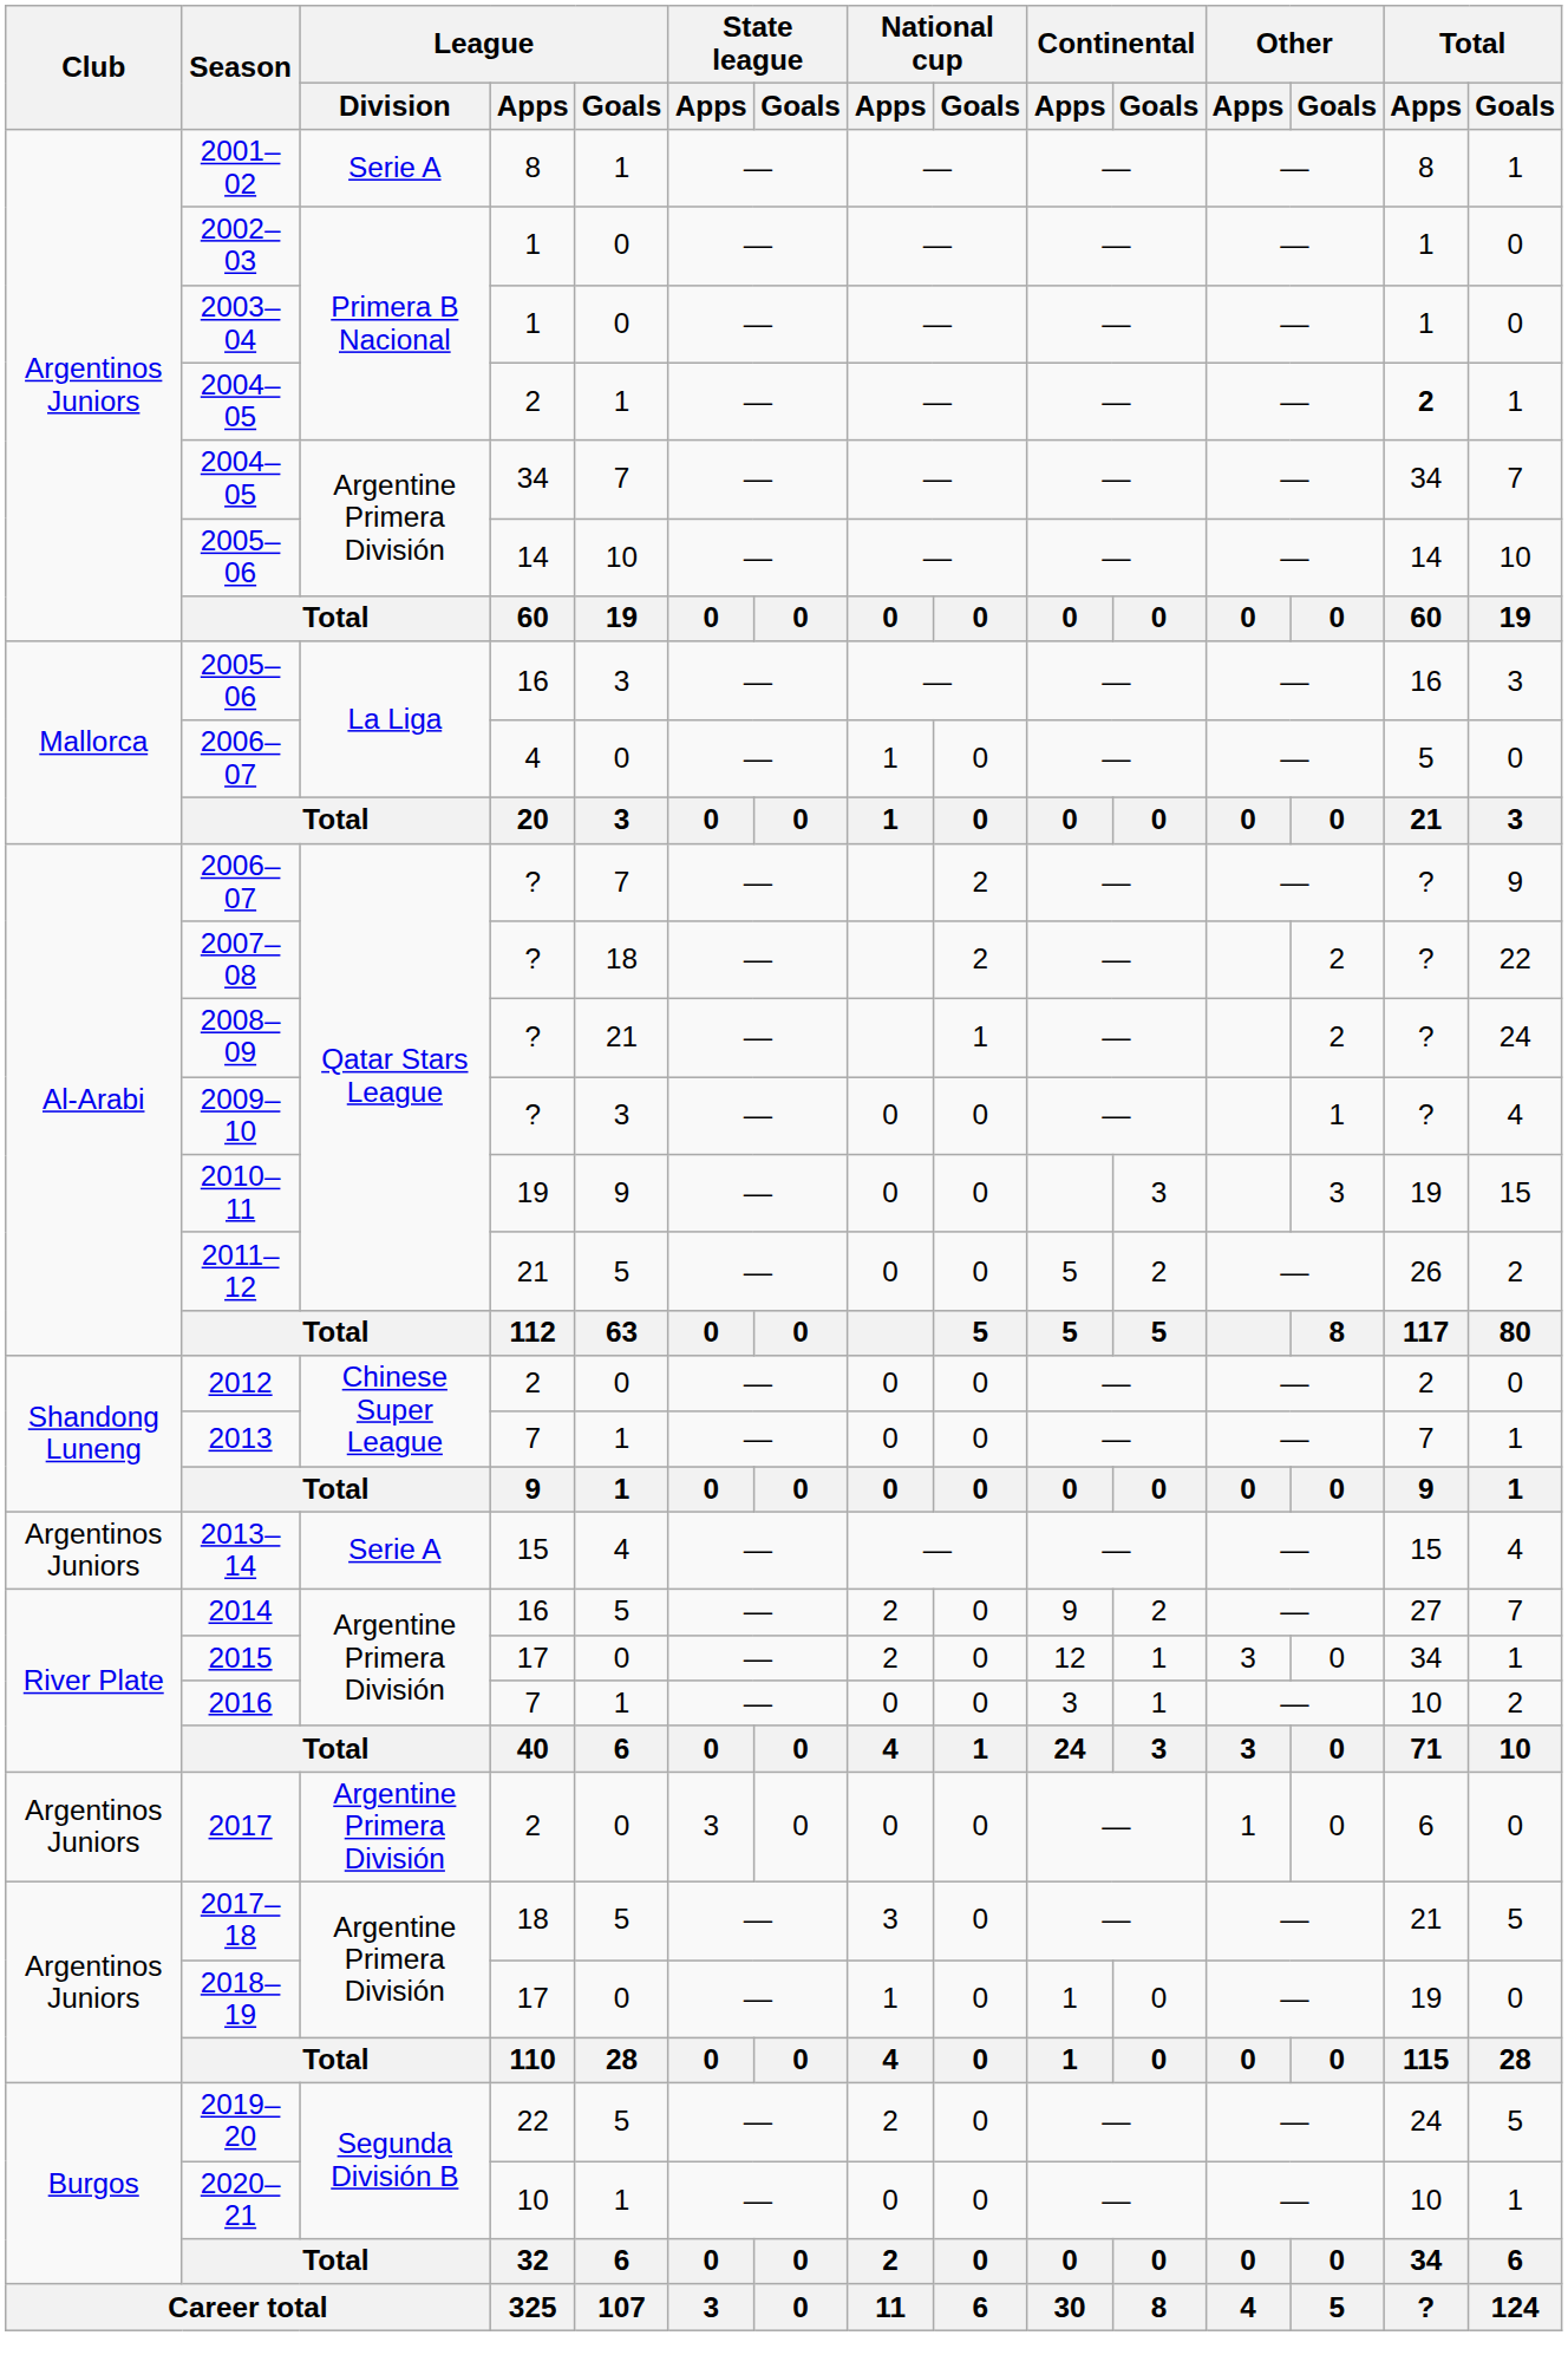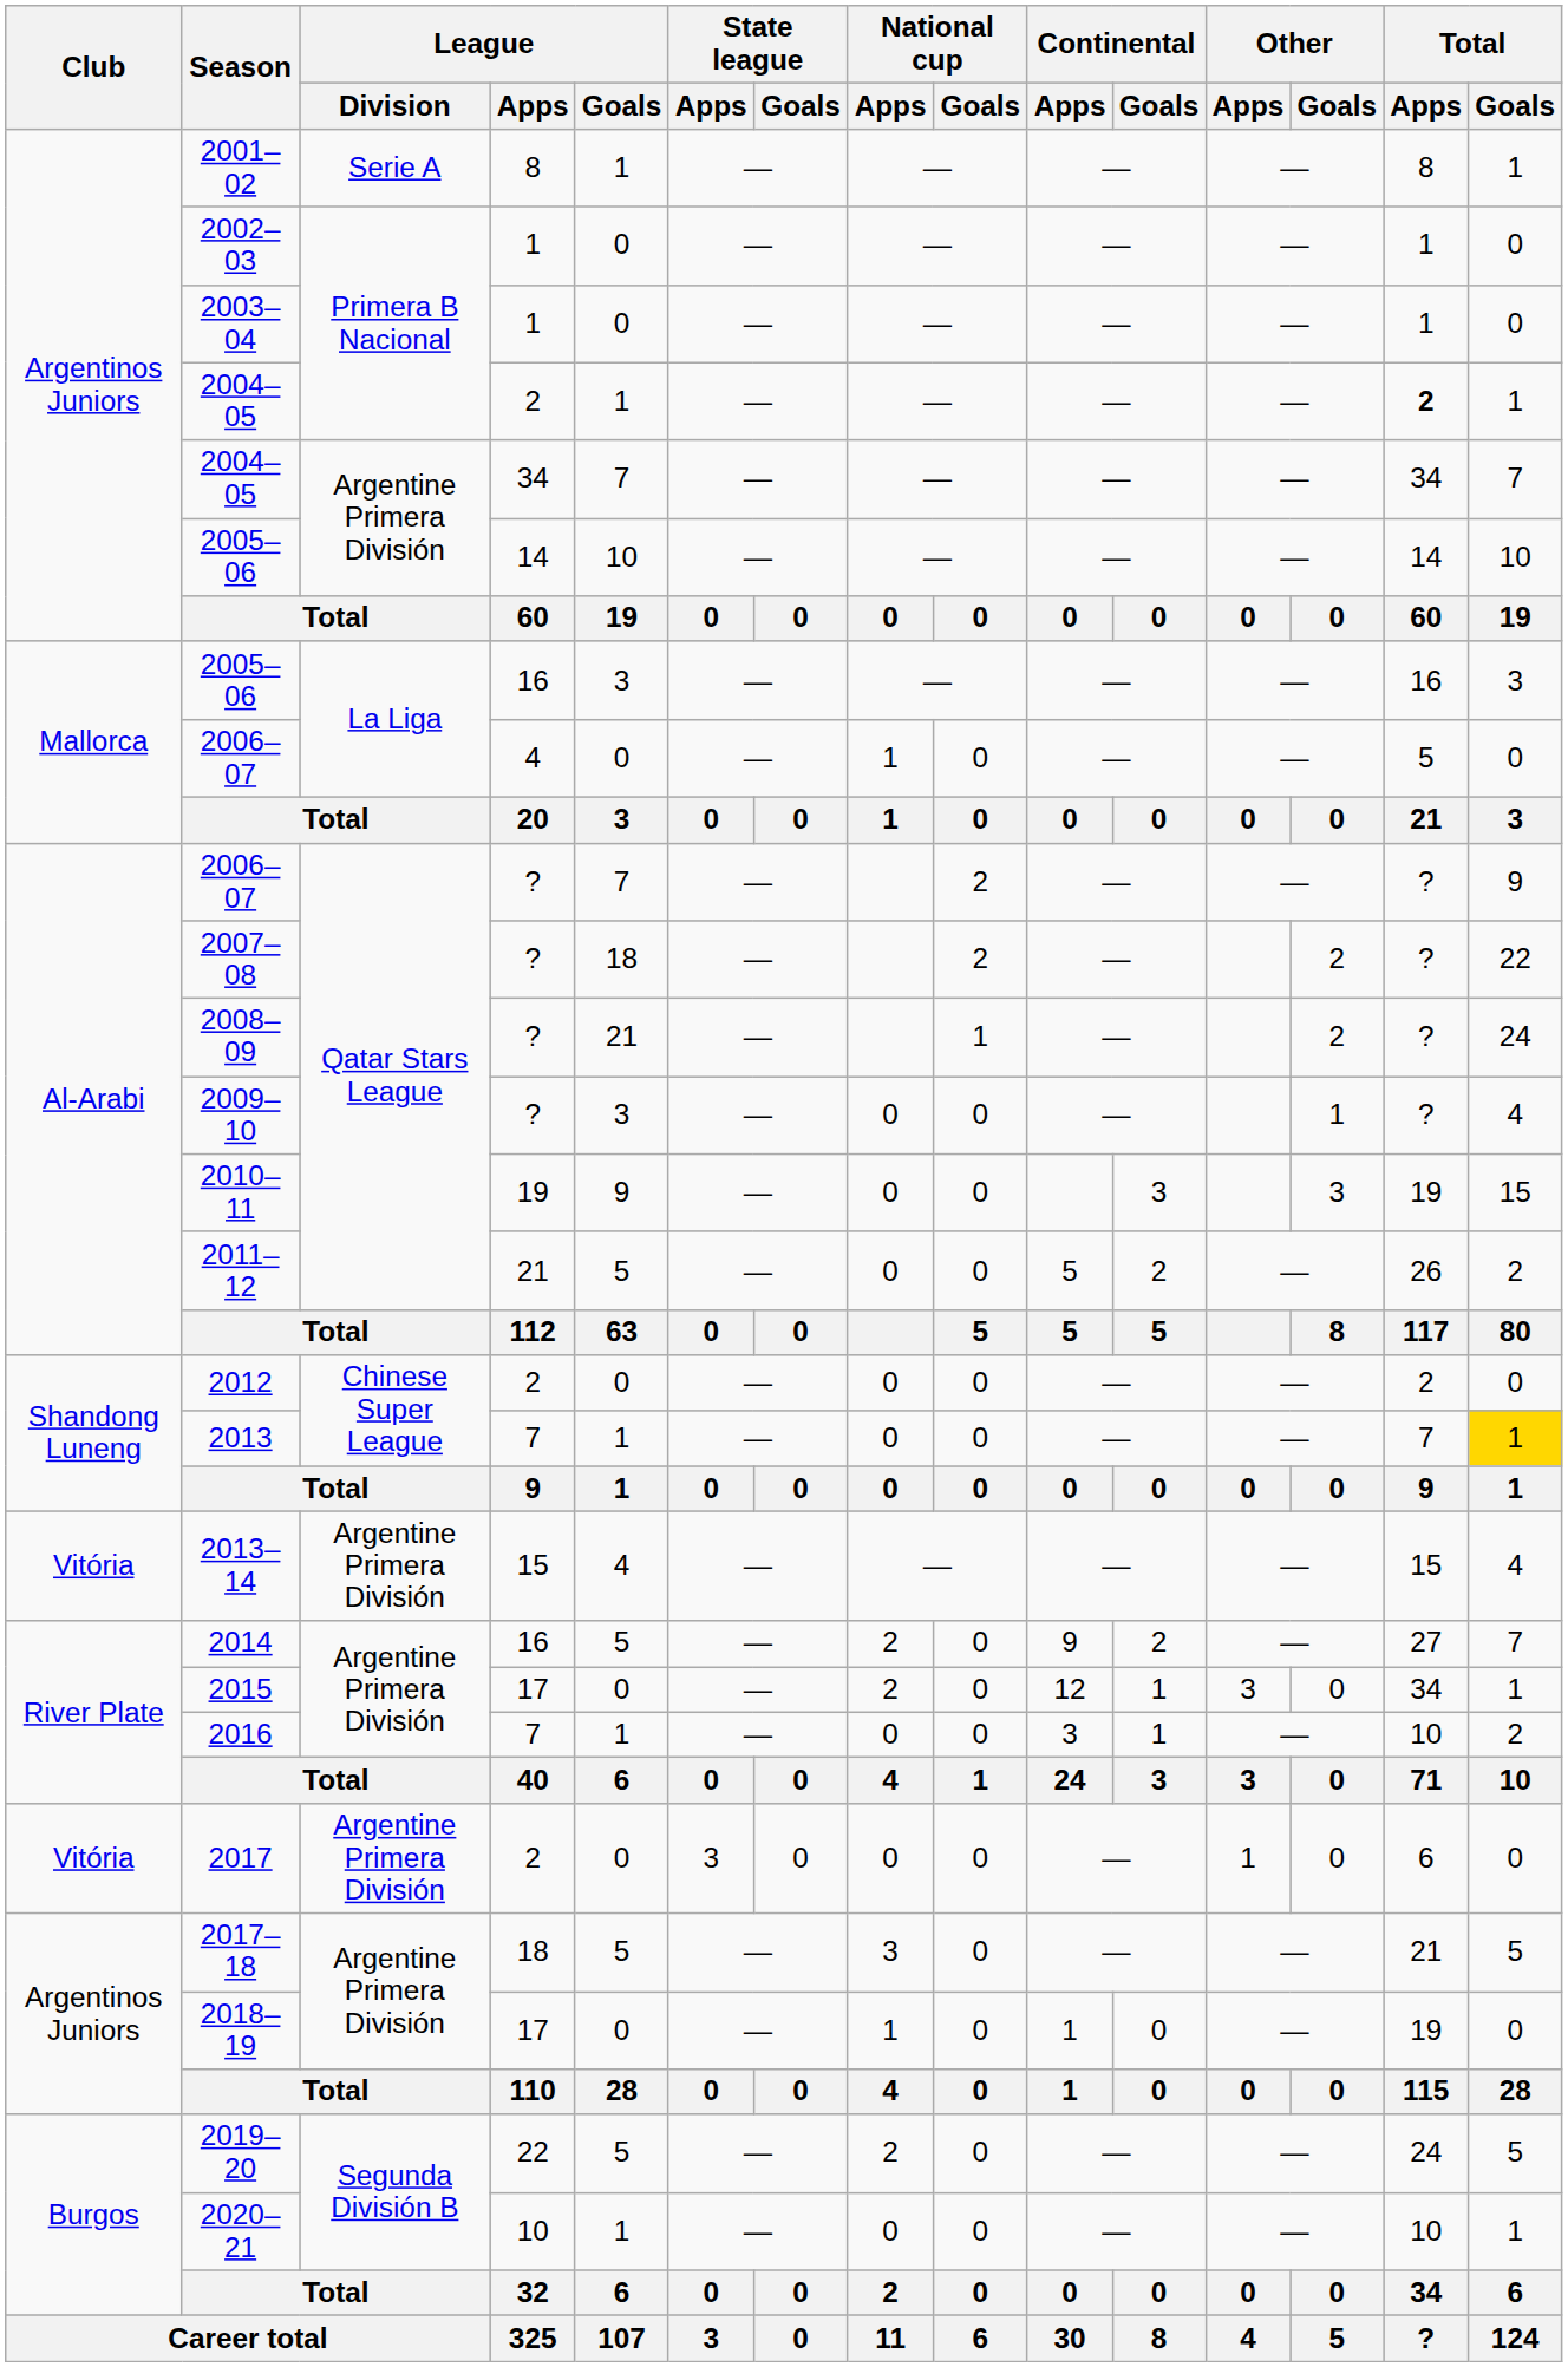 <table class="wikitable" style="text-align:center">
 <tr>
 <th rowspan="2">Club</th>
 <th rowspan="2">Season</th>
 <th colspan="3">League</th>
 <th colspan="2">State league</th>
 <th colspan="2">National cup</th>
 <th colspan="2">Continental</th>
 <th colspan="2">Other</th>
 <th colspan="2">Total</th>
 </tr>
 <tr>
 <th>Division</th>
 <th>Apps</th>
 <th>Goals</th>
 <th>Apps</th>
 <th>Goals</th>
 <th>Apps</th>
 <th>Goals</th>
 <th>Apps</th>
 <th>Goals</th>
 <th>Apps</th>
 <th>Goals</th>
 <th>Apps</th>
 <th>Goals</th>
 </tr>
 <tr>
 <td rowspan="7"><a href='#'>Argentinos Juniors</a></td>
 <td><a href='#'>2001–02</a></td>
 <td><a href='#'>Serie A</a></td>
 <td>8</td>
 <td>1</td>
 <td colspan="2">—</td>
 <td colspan="2">—</td>
 <td colspan="2">—</td>
 <td colspan="2">—</td>
 <td>8</td>
 <td>1</td>
 </tr>
 <tr>
 <td><a href='#'>2002–03</a></td>
 <td rowspan="3"><a href='#'>Primera B Nacional</a></td>
 <td>1</td>
 <td>0</td>
 <td colspan="2">—</td>
 <td colspan="2">—</td>
 <td colspan="2">—</td>
 <td colspan="2">—</td>
 <td>1</td>
 <td>0</td>
 </tr>
 <tr>
 <td><a href='#'>2003–04</a></td>
 <td>1</td>
 <td>0</td>
 <td colspan="2">—</td>
 <td colspan="2">—</td>
 <td colspan="2">—</td>
 <td colspan="2">—</td>
 <td>1</td>
 <td>0</td>
 </tr>
 <tr>
 <td><a href='#'>2004–05</a></td>
 <td>2</td>
 <td>1</td>
 <td colspan="2">—</td>
 <td colspan="2">—</td>
 <td colspan="2">—</td>
 <td colspan="2">—</td>
 <td><strong>2</strong></td>
 <td>1</td>
 </tr>
 <tr>
 <td><a href='#'>2004–05</a></td>
 <td rowspan="2">Argentine Primera División</td>
 <td>34</td>
 <td>7</td>
 <td colspan="2">—</td>
 <td colspan="2">—</td>
 <td colspan="2">—</td>
 <td colspan="2">—</td>
 <td>34</td>
 <td>7</td>
 </tr>
 <tr>
 <td><a href='#'>2005–06</a></td>
 <td>14</td>
 <td>10</td>
 <td colspan="2">—</td>
 <td colspan="2">—</td>
 <td colspan="2">—</td>
 <td colspan="2">—</td>
 <td>14</td>
 <td>10</td>
 </tr>
 <tr>
 <th colspan="2">Total</th>
 <th>60</th>
 <th>19</th>
 <th>0</th>
 <th>0</th>
 <th>0</th>
 <th>0</th>
 <th>0</th>
 <th>0</th>
 <th>0</th>
 <th>0</th>
 <th>60</th>
 <th>19</th>
 </tr>
 <tr>
 <td rowspan="3"><a href='#'>Mallorca</a></td>
 <td><a href='#'>2005–06</a></td>
 <td rowspan="2"><a href='#'>La Liga</a></td>
 <td>16</td>
 <td>3</td>
 <td colspan="2">—</td>
 <td colspan="2">—</td>
 <td colspan="2">—</td>
 <td colspan="2">—</td>
 <td>16</td>
 <td>3</td>
 </tr>
 <tr>
 <td><a href='#'>2006–07</a></td>
 <td>4</td>
 <td>0</td>
 <td colspan="2">—</td>
 <td>1</td>
 <td>0</td>
 <td colspan="2">—</td>
 <td colspan="2">—</td>
 <td>5</td>
 <td>0</td>
 </tr>
 <tr>
 <th colspan="2">Total</th>
 <th>20</th>
 <th>3</th>
 <th>0</th>
 <th>0</th>
 <th>1</th>
 <th>0</th>
 <th>0</th>
 <th>0</th>
 <th>0</th>
 <th>0</th>
 <th>21</th>
 <th>3</th>
 </tr>
 <tr>
 <td rowspan="7"><a href='#'>Al-Arabi</a></td>
 <td><a href='#'>2006–07</a></td>
 <td rowspan="6"><a href='#'>Qatar Stars League</a></td>
 <td>?</td>
 <td>7</td>
 <td colspan="2">—</td>
 <td></td>
 <td>2</td>
 <td colspan="2">—</td>
 <td colspan="2">—</td>
 <td>?</td>
 <td>9</td>
 </tr>
 <tr>
 <td><a href='#'>2007–08</a></td>
 <td>?</td>
 <td>18</td>
 <td colspan="2">—</td>
 <td></td>
 <td>2</td>
 <td colspan="2">—</td>
 <td></td>
 <td>2</td>
 <td>?</td>
 <td>22</td>
 </tr>
 <tr>
 <td><a href='#'>2008–09</a></td>
 <td>?</td>
 <td>21</td>
 <td colspan="2">—</td>
 <td></td>
 <td>1</td>
 <td colspan="2">—</td>
 <td></td>
 <td>2</td>
 <td>?</td>
 <td>24</td>
 </tr>
 <tr>
 <td><a href='#'>2009–10</a></td>
 <td>?</td>
 <td>3</td>
 <td colspan="2">—</td>
 <td>0</td>
 <td>0</td>
 <td colspan="2">—</td>
 <td></td>
 <td>1</td>
 <td>?</td>
 <td>4</td>
 </tr>
 <tr>
 <td><a href='#'>2010–11</a></td>
 <td>19</td>
 <td>9</td>
 <td colspan="2">—</td>
 <td>0</td>
 <td>0</td>
 <td></td>
 <td>3</td>
 <td></td>
 <td>3</td>
 <td>19</td>
 <td>15</td>
 </tr>
 <tr>
 <td><a href='#'>2011–12</a></td>
 <td>21</td>
 <td>5</td>
 <td colspan="2">—</td>
 <td>0</td>
 <td>0</td>
 <td>5</td>
 <td>2</td>
 <td colspan="2">—</td>
 <td>26</td>
 <td>2</td>
 </tr>
 <tr>
 <th colspan="2">Total</th>
 <th>112</th>
 <th>63</th>
 <th>0</th>
 <th>0</th>
 <th></th>
 <th>5</th>
 <th>5</th>
 <th>5</th>
 <th></th>
 <th>8</th>
 <th>117</th>
 <th>80</th>
 </tr>
 <tr>
 <td rowspan="3"><a href='#'>Shandong Luneng</a></td>
 <td><a href='#'>2012</a></td>
 <td rowspan="2"><a href='#'>Chinese Super League</a></td>
 <td>2</td>
 <td>0</td>
 <td colspan="2">—</td>
 <td>0</td>
 <td>0</td>
 <td colspan="2">—</td>
 <td colspan="2">—</td>
 <td>2</td>
 <td>0</td>
 </tr>
 <tr>
 <td><a href='#'>2013</a></td>
 <td>7</td>
 <td>1</td>
 <td colspan="2">—</td>
 <td>0</td>
 <td>0</td>
 <td colspan="2">—</td>
 <td colspan="2">—</td>
 <td>7</td>
-<td>1</td>
+<td style="background: gold;">1</td>
 </tr>
 <tr>
 <th colspan="2">Total</th>
 <th>9</th>
 <th>1</th>
 <th>0</th>
 <th>0</th>
 <th>0</th>
 <th>0</th>
 <th>0</th>
 <th>0</th>
 <th>0</th>
 <th>0</th>
 <th>9</th>
 <th>1</th>
 </tr>
 <tr>
-<td>Argentinos Juniors</td>
+<td><a href='#'>Vitória</a></td>
 <td><a href='#'>2013–14</a></td>
-<td><a href='#'>Serie A</a></td>
+<td>Argentine Primera División</td>
 <td>15</td>
 <td>4</td>
 <td colspan="2">—</td>
 <td colspan="2">—</td>
 <td colspan="2">—</td>
 <td colspan="2">—</td>
 <td>15</td>
 <td>4</td>
 </tr>
 <tr>
 <td rowspan="4"><a href='#'>River Plate</a></td>
 <td><a href='#'>2014</a></td>
 <td rowspan="3">Argentine Primera División</td>
 <td>16</td>
 <td>5</td>
 <td colspan="2">—</td>
 <td>2</td>
 <td>0</td>
 <td>9</td>
 <td>2</td>
 <td colspan="2">—</td>
 <td>27</td>
 <td>7</td>
 </tr>
 <tr>
 <td><a href='#'>2015</a></td>
 <td>17</td>
 <td>0</td>
 <td colspan="2">—</td>
 <td>2</td>
 <td>0</td>
 <td>12</td>
 <td>1</td>
 <td>3</td>
 <td>0</td>
 <td>34</td>
 <td>1</td>
 </tr>
 <tr>
 <td><a href='#'>2016</a></td>
 <td>7</td>
 <td>1</td>
 <td colspan="2">—</td>
 <td>0</td>
 <td>0</td>
 <td>3</td>
 <td>1</td>
 <td colspan="2">—</td>
 <td>10</td>
 <td>2</td>
 </tr>
 <tr>
 <th colspan="2">Total</th>
 <th>40</th>
 <th>6</th>
 <th>0</th>
 <th>0</th>
 <th>4</th>
 <th>1</th>
 <th>24</th>
 <th>3</th>
 <th>3</th>
 <th>0</th>
 <th>71</th>
 <th>10</th>
 </tr>
 <tr>
-<td>Argentinos Juniors</td>
+<td><a href='#'>Vitória</a></td>
 <td><a href='#'>2017</a></td>
 <td><a href='#'>Argentine Primera División</a></td>
 <td>2</td>
 <td>0</td>
 <td>3</td>
 <td>0</td>
 <td>0</td>
 <td>0</td>
 <td colspan="2">—</td>
 <td>1</td>
 <td>0</td>
 <td>6</td>
 <td>0</td>
 </tr>
 <tr>
 <td rowspan="3">Argentinos Juniors</td>
 <td><a href='#'>2017–18</a></td>
 <td rowspan="2">Argentine Primera División</td>
 <td>18</td>
 <td>5</td>
 <td colspan="2">—</td>
 <td>3</td>
 <td>0</td>
 <td colspan="2">—</td>
 <td colspan="2">—</td>
 <td>21</td>
 <td>5</td>
 </tr>
 <tr>
 <td><a href='#'>2018–19</a></td>
 <td>17</td>
 <td>0</td>
 <td colspan="2">—</td>
 <td>1</td>
 <td>0</td>
 <td>1</td>
 <td>0</td>
 <td colspan="2">—</td>
 <td>19</td>
 <td>0</td>
 </tr>
 <tr>
 <th colspan="2">Total</th>
 <th>110</th>
 <th>28</th>
 <th>0</th>
 <th>0</th>
 <th>4</th>
 <th>0</th>
 <th>1</th>
 <th>0</th>
 <th>0</th>
 <th>0</th>
 <th>115</th>
 <th>28</th>
 </tr>
 <tr>
 <td rowspan="3"><a href='#'>Burgos</a></td>
 <td><a href='#'>2019–20</a></td>
 <td rowspan="2"><a href='#'>Segunda División B</a></td>
 <td>22</td>
 <td>5</td>
 <td colspan="2">—</td>
 <td>2</td>
 <td>0</td>
 <td colspan="2">—</td>
 <td colspan="2">—</td>
 <td>24</td>
 <td>5</td>
 </tr>
 <tr>
 <td><a href='#'>2020–21</a></td>
 <td>10</td>
 <td>1</td>
 <td colspan="2">—</td>
 <td>0</td>
 <td>0</td>
 <td colspan="2">—</td>
 <td colspan="2">—</td>
 <td>10</td>
 <td>1</td>
 </tr>
 <tr>
 <th colspan="2">Total</th>
 <th>32</th>
 <th>6</th>
 <th>0</th>
 <th>0</th>
 <th>2</th>
 <th>0</th>
 <th>0</th>
 <th>0</th>
 <th>0</th>
 <th>0</th>
 <th>34</th>
 <th>6</th>
 </tr>
 <tr>
 <th colspan="3">Career total</th>
 <th>325</th>
 <th>107</th>
 <th>3</th>
 <th>0</th>
 <th>11</th>
 <th>6</th>
 <th>30</th>
 <th>8</th>
 <th>4</th>
 <th>5</th>
 <th>?</th>
 <th>124</th>
 </tr>
 </table>
